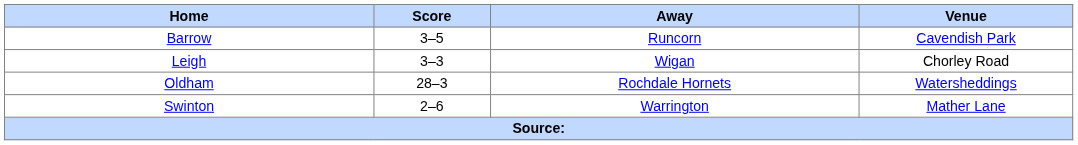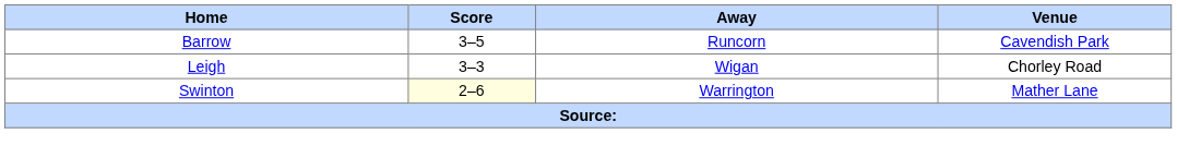 <table border=1 style="border-collapse:collapse; font-size:90%; text-align:center;" cellpadding=3 cellspacing=0 width=55%>
 <tr bgcolor=#C1D8FF>
 <th width=19%>Home</th>
 <th width=6%>Score</th>
 <th width=19%>Away</th>
 <th width=11%>Venue</th>
 </tr>
 <tr>
 <td><a href='#'>Barrow</a></td>
 <td>3–5</td>
 <td><a href='#'>Runcorn</a></td>
 <td><a href='#'>Cavendish Park</a></td>
 </tr>
 <tr>
 <td><a href='#'>Leigh</a></td>
 <td>3–3</td>
 <td><a href='#'>Wigan</a></td>
 <td>Chorley Road</td>
 </tr>
 <tr>
-<td><a href='#'>Oldham</a></td>
-<td>28–3</td>
-<td><a href='#'>Rochdale Hornets</a></td>
-<td><a href='#'>Watersheddings</a></td>
-</tr>
-<tr>
 <td><a href='#'>Swinton</a></td>
-<td>2–6</td>
+<td style="background: lightyellow;">2–6</td>
 <td><a href='#'>Warrington</a></td>
 <td><a href='#'>Mather Lane</a></td>
 </tr>
 <tr style="background:#c1d8ff;">
 <th colspan=4>Source:</th>
 </tr>
 </table>
